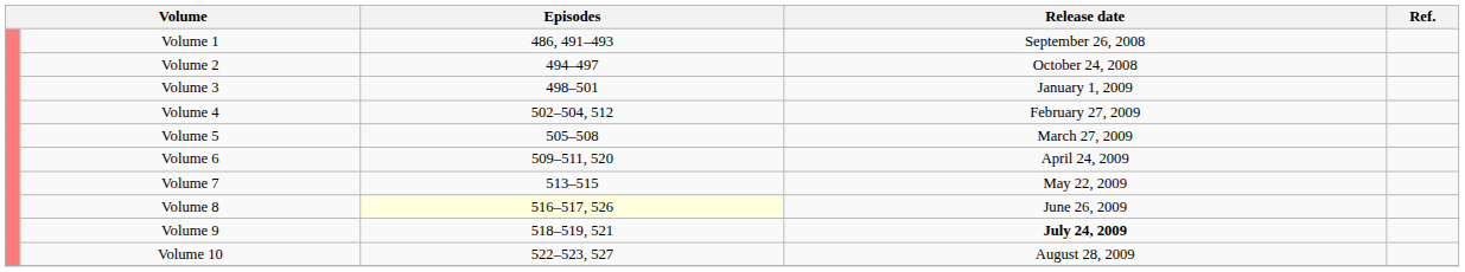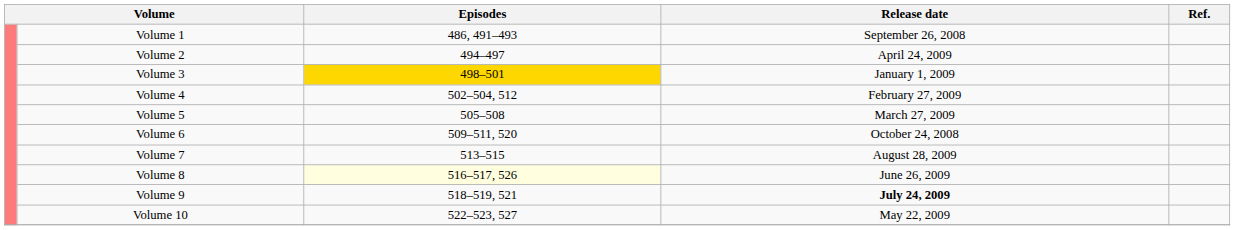 <table class="wikitable" style="text-align: center; width: 98%;">
 <tr>
 <th colspan="2">Volume</th>
 <th>Episodes</th>
 <th>Release date</th>
 <th width="5%">Ref.</th>
 </tr>
 <tr>
 <td rowspan="10" width="1%" style="background: #FF7B7B;"></td>
 <td>Volume 1</td>
 <td>486, 491–493</td>
 <td>September 26, 2008</td>
 <td></td>
 </tr>
 <tr>
 <td>Volume 2</td>
 <td>494–497</td>
-<td>October 24, 2008</td>
+<td>April 24, 2009</td>
 <td></td>
 </tr>
 <tr>
 <td>Volume 3</td>
-<td>498–501</td>
+<td style="background: gold;">498–501</td>
 <td>January 1, 2009</td>
 <td></td>
 </tr>
 <tr>
 <td>Volume 4</td>
 <td>502–504, 512</td>
 <td>February 27, 2009</td>
 <td></td>
 </tr>
 <tr>
 <td>Volume 5</td>
 <td>505–508</td>
 <td>March 27, 2009</td>
 <td></td>
 </tr>
 <tr>
 <td>Volume 6</td>
 <td>509–511, 520</td>
-<td>April 24, 2009</td>
+<td>October 24, 2008</td>
 <td></td>
 </tr>
 <tr>
 <td>Volume 7</td>
 <td>513–515</td>
-<td>May 22, 2009</td>
+<td>August 28, 2009</td>
 <td></td>
 </tr>
 <tr>
 <td>Volume 8</td>
 <td style="background: lightyellow;">516–517, 526</td>
 <td>June 26, 2009</td>
 <td></td>
 </tr>
 <tr>
 <td>Volume 9</td>
 <td>518–519, 521</td>
 <td><strong>July 24, 2009</strong></td>
 <td></td>
 </tr>
 <tr>
 <td>Volume 10</td>
 <td>522–523, 527</td>
-<td>August 28, 2009</td>
+<td>May 22, 2009</td>
 <td></td>
 </tr>
 <tr>
 </tr>
 </table>
